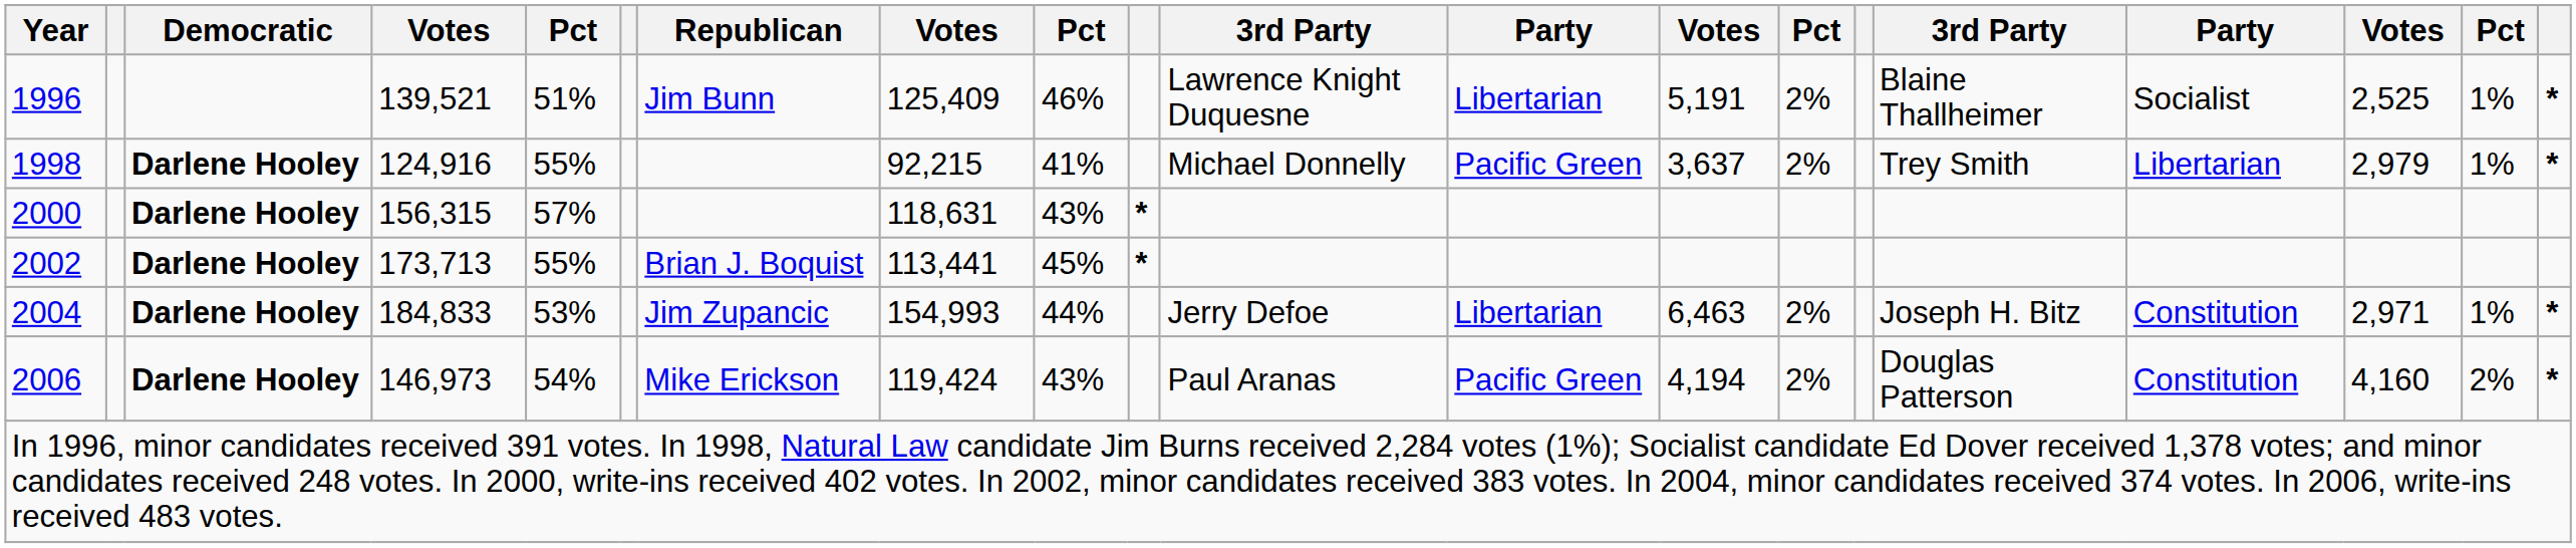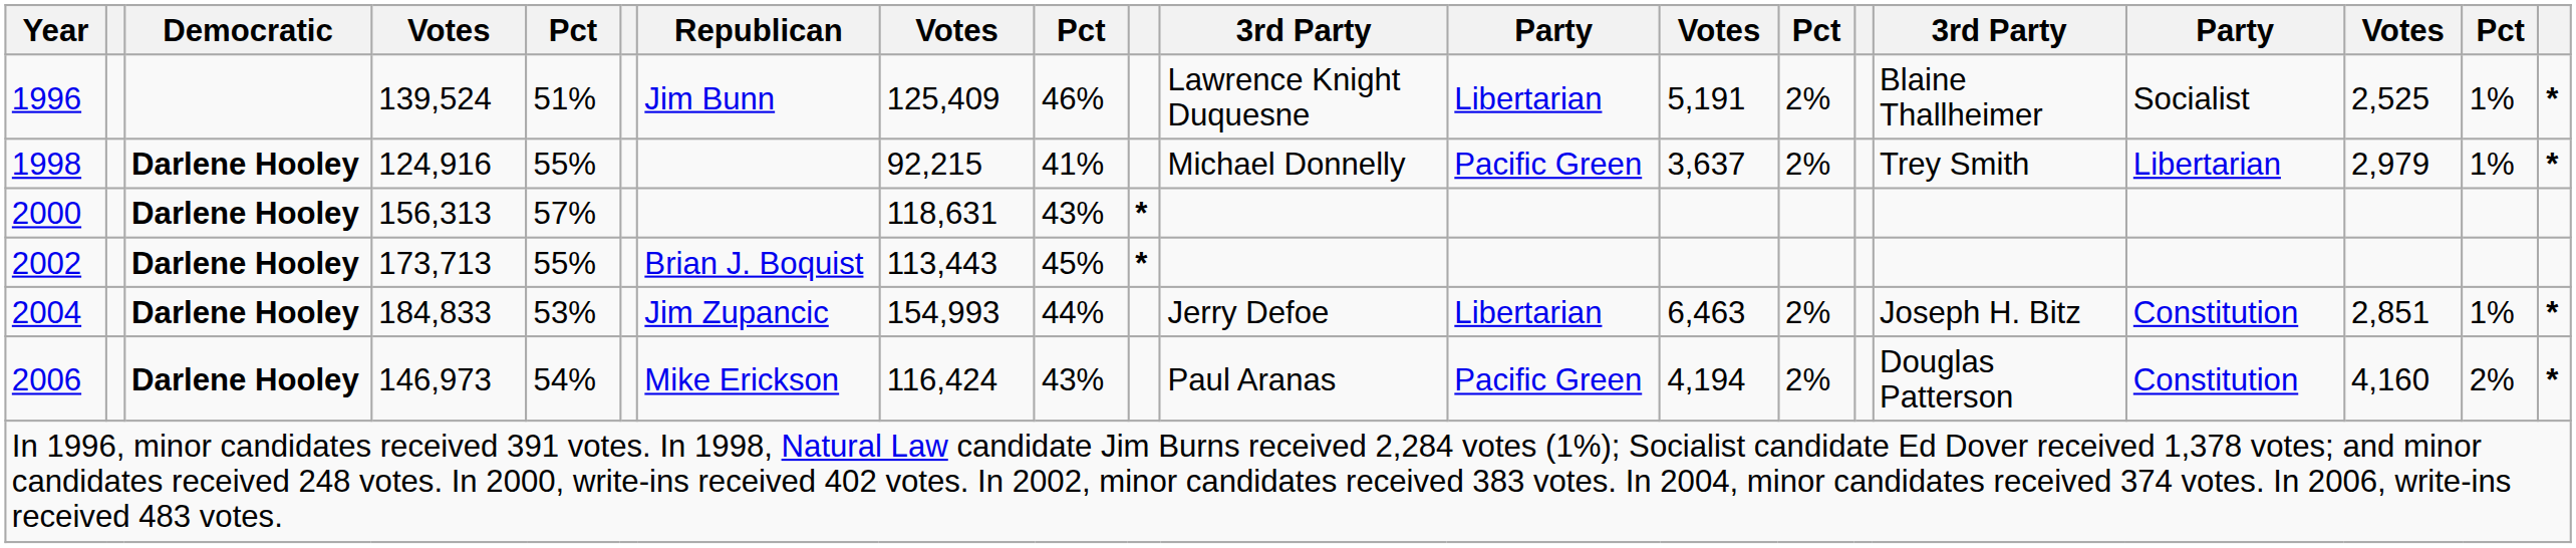 <table class="wikitable" style="margin:0.5em ; font-size:95%">
 <tr>
 <th>Year</th>
 <th></th>
 <th>Democratic</th>
 <th>Votes</th>
 <th>Pct</th>
 <th></th>
 <th>Republican</th>
 <th>Votes</th>
 <th>Pct</th>
 <th></th>
 <th>3rd Party</th>
 <th>Party</th>
 <th>Votes</th>
 <th>Pct</th>
 <th></th>
 <th>3rd Party</th>
 <th>Party</th>
 <th>Votes</th>
 <th>Pct</th>
 <th></th>
 </tr>
 <tr>
 <td><a href='#'>1996</a></td>
 <td></td>
 <td></td>
-<td>139,521</td>
+<td>139,524</td>
 <td>51%</td>
 <td></td>
 <td><a href='#'>Jim Bunn</a></td>
 <td>125,409</td>
 <td>46%</td>
 <td></td>
 <td>Lawrence Knight Duquesne</td>
 <td><a href='#'>Libertarian</a></td>
 <td>5,191</td>
 <td>2%</td>
 <td></td>
 <td>Blaine Thallheimer</td>
 <td>Socialist</td>
 <td>2,525</td>
 <td>1%</td>
 <td><strong>*</strong></td>
 </tr>
 <tr>
 <td><a href='#'>1998</a></td>
 <td></td>
 <td><strong>Darlene Hooley</strong></td>
 <td>124,916</td>
 <td>55%</td>
 <td></td>
 <td></td>
 <td>92,215</td>
 <td>41%</td>
 <td></td>
 <td>Michael Donnelly</td>
 <td><a href='#'>Pacific Green</a></td>
 <td>3,637</td>
 <td>2%</td>
 <td></td>
 <td>Trey Smith</td>
 <td><a href='#'>Libertarian</a></td>
 <td>2,979</td>
 <td>1%</td>
 <td><strong>*</strong></td>
 </tr>
 <tr>
 <td><a href='#'>2000</a></td>
 <td></td>
 <td><strong>Darlene Hooley</strong></td>
-<td>156,315</td>
+<td>156,313</td>
 <td>57%</td>
 <td></td>
 <td></td>
 <td>118,631</td>
 <td>43%</td>
 <td><strong>*</strong></td>
 <td></td>
 <td></td>
 <td></td>
 <td></td>
 <td></td>
 <td></td>
 <td></td>
 <td></td>
 <td></td>
 <td></td>
 </tr>
 <tr>
 <td><a href='#'>2002</a></td>
 <td></td>
 <td><strong>Darlene Hooley</strong></td>
 <td>173,713</td>
 <td>55%</td>
 <td></td>
 <td><a href='#'>Brian J. Boquist</a></td>
-<td>113,441</td>
+<td>113,443</td>
 <td>45%</td>
 <td><strong>*</strong></td>
 <td></td>
 <td></td>
 <td></td>
 <td></td>
 <td></td>
 <td></td>
 <td></td>
 <td></td>
 <td></td>
 <td></td>
 </tr>
 <tr>
 <td><a href='#'>2004</a></td>
 <td></td>
 <td><strong>Darlene Hooley</strong></td>
 <td>184,833</td>
 <td>53%</td>
 <td></td>
 <td><a href='#'>Jim Zupancic</a></td>
 <td>154,993</td>
 <td>44%</td>
 <td></td>
 <td>Jerry Defoe</td>
 <td><a href='#'>Libertarian</a></td>
 <td>6,463</td>
 <td>2%</td>
 <td></td>
 <td>Joseph H. Bitz</td>
 <td><a href='#'>Constitution</a></td>
-<td>2,971</td>
+<td>2,851</td>
 <td>1%</td>
 <td><strong>*</strong></td>
 </tr>
 <tr>
 <td><a href='#'>2006</a></td>
 <td></td>
 <td><strong>Darlene Hooley</strong></td>
 <td>146,973</td>
 <td>54%</td>
 <td></td>
 <td><a href='#'>Mike Erickson</a></td>
-<td>119,424</td>
+<td>116,424</td>
 <td>43%</td>
 <td></td>
 <td>Paul Aranas</td>
 <td><a href='#'>Pacific Green</a></td>
 <td>4,194</td>
 <td>2%</td>
 <td></td>
 <td>Douglas Patterson</td>
 <td><a href='#'>Constitution</a></td>
 <td>4,160</td>
 <td>2%</td>
 <td><strong>*</strong></td>
 </tr>
 <tr>
 <td colspan=20> In 1996, minor candidates received 391 votes.  In 1998, <a href='#'>Natural Law</a> candidate Jim Burns received 2,284 votes (1%); Socialist candidate Ed Dover received 1,378 votes; and minor candidates received 248 votes.  In 2000, write-ins received 402 votes.  In 2002, minor candidates received 383 votes.  In 2004, minor candidates received 374 votes.  In 2006, write-ins received 483 votes.</td>
 </tr>
 </table>
